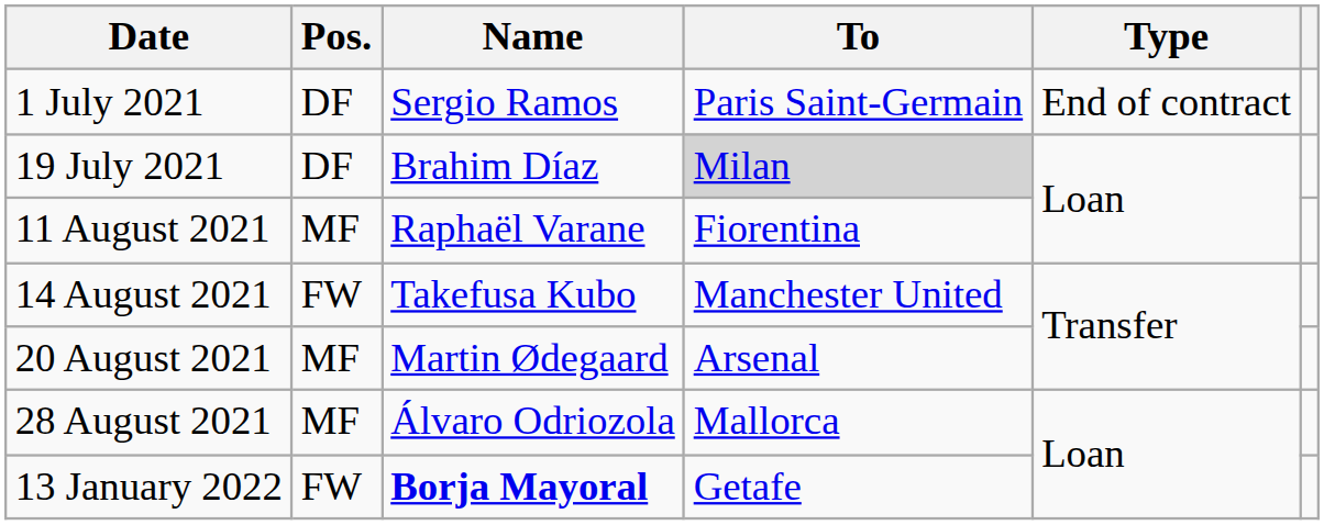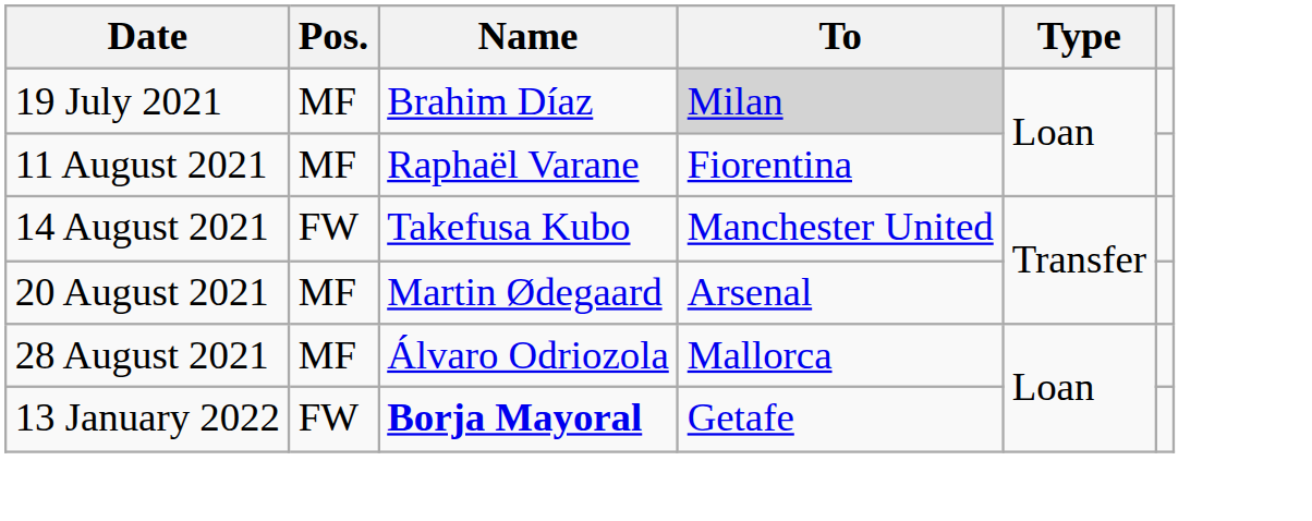 <table class="wikitable">
 <tr>
 <th>Date</th>
 <th>Pos.</th>
 <th>Name</th>
 <th>To</th>
 <th>Type</th>
 <th></th>
 </tr>
 <tr>
-<td>1 July 2021</td>
-<td>DF</td>
-<td> <a href='#'>Sergio Ramos</a></td>
-<td> <a href='#'>Paris Saint-Germain</a></td>
-<td>End of contract</td>
-<td></td>
-</tr>
-<tr>
 <td>19 July 2021</td>
-<td>DF</td>
+<td>MF</td>
 <td> <a href='#'>Brahim Díaz</a></td>
 <td style="background: lightgrey;"> <a href='#'>Milan</a></td>
 <td rowspan=2>Loan</td>
 <td></td>
 </tr>
 <tr>
 <td>11 August 2021</td>
 <td>MF</td>
 <td> <a href='#'>Raphaël Varane</a></td>
 <td> <a href='#'>Fiorentina</a></td>
 <td></td>
 </tr>
 <tr>
 <td>14 August 2021</td>
 <td>FW</td>
 <td> <a href='#'>Takefusa Kubo</a></td>
 <td> <a href='#'>Manchester United</a></td>
 <td rowspan=2>Transfer</td>
 <td></td>
 </tr>
 <tr>
 <td>20 August 2021</td>
 <td>MF</td>
 <td> <a href='#'>Martin Ødegaard</a></td>
 <td> <a href='#'>Arsenal</a></td>
 <td></td>
 </tr>
 <tr>
 <td>28 August 2021</td>
 <td>MF</td>
 <td> <a href='#'>Álvaro Odriozola</a></td>
 <td><a href='#'>Mallorca</a></td>
 <td rowspan=2>Loan</td>
 <td></td>
 </tr>
 <tr>
 <td>13 January 2022</td>
 <td>FW</td>
 <td><strong> <a href='#'>Borja Mayoral</a></strong></td>
 <td><a href='#'>Getafe</a></td>
 <td></td>
 </tr>
 </table>
